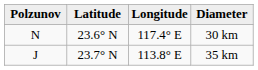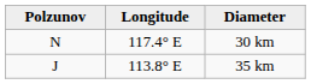 <table class="wikitable">
 <tr>
 <th width="25%" style="background:#eeeeee;">Polzunov</th>
-<th width="25%" style="background:#eeeeee;">Latitude</th>
 <th width="25%" style="background:#eeeeee;">Longitude</th>
 <th width="25%" style="background:#eeeeee;">Diameter</th>
 </tr>
 <tr>
 <td align="center">N</td>
-<td align="center">23.6° N</td>
 <td align="center">117.4° E</td>
 <td align="center">30 km</td>
 </tr>
 <tr>
 <td align="center">J</td>
-<td align="center">23.7° N</td>
 <td align="center">113.8° E</td>
 <td align="center">35 km</td>
 </tr>
 </table>
